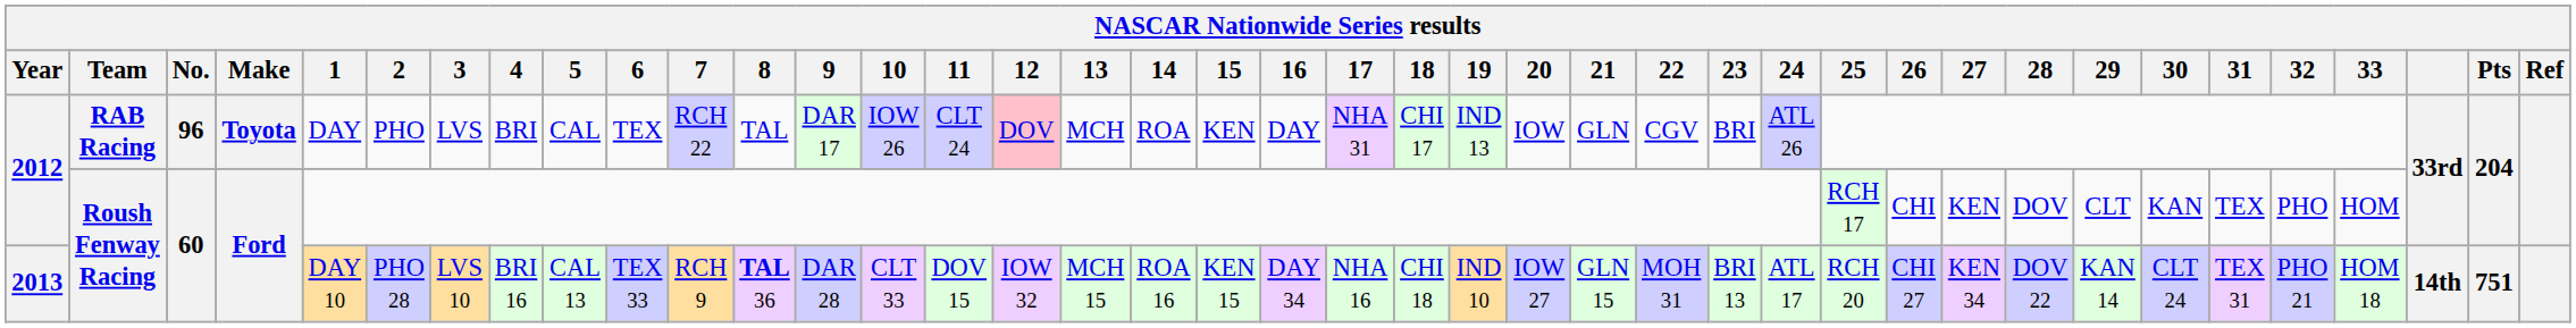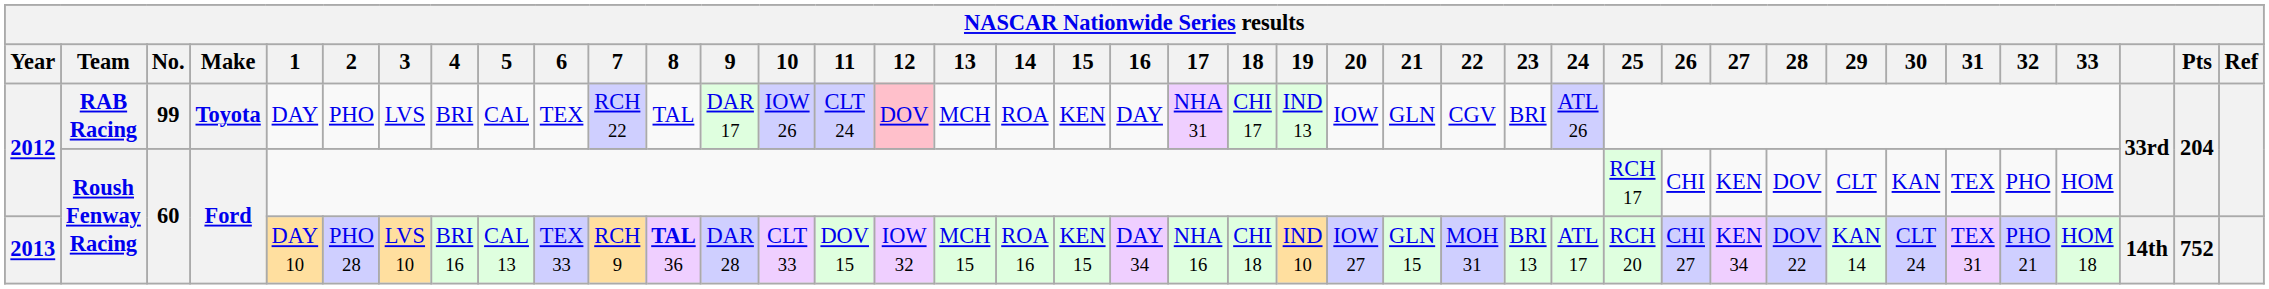 <table class="wikitable" style="text-align:center; font-size:75%">
 <tr>
 <th colspan=40><a href='#'>NASCAR Nationwide Series</a> results</th>
 </tr>
 <tr>
 <th>Year</th>
 <th>Team</th>
 <th>No.</th>
 <th>Make</th>
 <th>1</th>
 <th>2</th>
 <th>3</th>
 <th>4</th>
 <th>5</th>
 <th>6</th>
 <th>7</th>
 <th>8</th>
 <th>9</th>
 <th>10</th>
 <th>11</th>
 <th>12</th>
 <th>13</th>
 <th>14</th>
 <th>15</th>
 <th>16</th>
 <th>17</th>
 <th>18</th>
 <th>19</th>
 <th>20</th>
 <th>21</th>
 <th>22</th>
 <th>23</th>
 <th>24</th>
 <th>25</th>
 <th>26</th>
 <th>27</th>
 <th>28</th>
 <th>29</th>
 <th>30</th>
 <th>31</th>
 <th>32</th>
 <th>33</th>
 <th></th>
 <th>Pts</th>
 <th>Ref</th>
 </tr>
 <tr>
 <th rowspan=2><a href='#'>2012</a></th>
 <th><a href='#'>RAB Racing</a></th>
-<th>96</th>
+<th>99</th>
 <th><a href='#'>Toyota</a></th>
 <td><a href='#'>DAY</a></td>
 <td><a href='#'>PHO</a></td>
 <td><a href='#'>LVS</a></td>
 <td><a href='#'>BRI</a></td>
 <td><a href='#'>CAL</a></td>
 <td><a href='#'>TEX</a></td>
 <td style="background:#CFCFFF;"><a href='#'>RCH</a><br><small>22</small></td>
 <td><a href='#'>TAL</a></td>
 <td style="background:#DFFFDF;"><a href='#'>DAR</a><br><small>17</small></td>
 <td style="background:#CFCFFF;"><a href='#'>IOW</a><br><small>26</small></td>
 <td style="background:#CFCFFF;"><a href='#'>CLT</a><br><small>24</small></td>
 <td style="background: pink;"><a href='#'>DOV</a></td>
 <td><a href='#'>MCH</a></td>
 <td><a href='#'>ROA</a></td>
 <td><a href='#'>KEN</a></td>
 <td><a href='#'>DAY</a></td>
 <td style="background:#EFCFFF;"><a href='#'>NHA</a><br><small>31</small></td>
 <td style="background:#DFFFDF;"><a href='#'>CHI</a><br><small>17</small></td>
 <td style="background:#DFFFDF;"><a href='#'>IND</a><br><small>13</small></td>
 <td><a href='#'>IOW</a></td>
 <td><a href='#'>GLN</a></td>
 <td><a href='#'>CGV</a></td>
 <td><a href='#'>BRI</a></td>
 <td style="background:#CFCFFF;"><a href='#'>ATL</a><br><small>26</small></td>
 <td colspan=9></td>
 <th rowspan=2>33rd</th>
 <th rowspan=2>204</th>
 <th rowspan=2></th>
 </tr>
 <tr>
 <th rowspan=2><a href='#'>Roush Fenway Racing</a></th>
 <th rowspan=2>60</th>
 <th rowspan=2><a href='#'>Ford</a></th>
 <td colspan=24></td>
 <td style="background:#DFFFDF;"><a href='#'>RCH</a><br><small>17</small></td>
 <td><a href='#'>CHI</a></td>
 <td><a href='#'>KEN</a></td>
 <td><a href='#'>DOV</a></td>
 <td><a href='#'>CLT</a></td>
 <td><a href='#'>KAN</a></td>
 <td><a href='#'>TEX</a></td>
 <td><a href='#'>PHO</a></td>
 <td><a href='#'>HOM</a></td>
 </tr>
 <tr>
 <th><a href='#'>2013</a></th>
 <td style="background:#FFDF9F;"><a href='#'>DAY</a><br><small>10</small></td>
 <td style="background:#CFCFFF;"><a href='#'>PHO</a><br><small>28</small></td>
 <td style="background:#FFDF9F;"><a href='#'>LVS</a><br><small>10</small></td>
 <td style="background:#DFFFDF;"><a href='#'>BRI</a><br><small>16</small></td>
 <td style="background:#DFFFDF;"><a href='#'>CAL</a><br><small>13</small></td>
 <td style="background:#CFCFFF;"><a href='#'>TEX</a><br><small>33</small></td>
 <td style="background:#FFDF9F;"><a href='#'>RCH</a><br><small>9</small></td>
 <td style="background:#EFCFFF;"><strong><a href='#'>TAL</a></strong><br><small>36</small></td>
 <td style="background:#CFCFFF;"><a href='#'>DAR</a><br><small>28</small></td>
 <td style="background:#EFCFFF;"><a href='#'>CLT</a><br><small>33</small></td>
 <td style="background:#DFFFDF;"><a href='#'>DOV</a><br><small>15</small></td>
 <td style="background:#EFCFFF;"><a href='#'>IOW</a><br><small>32</small></td>
 <td style="background:#DFFFDF;"><a href='#'>MCH</a><br><small>15</small></td>
 <td style="background:#DFFFDF;"><a href='#'>ROA</a><br><small>16</small></td>
 <td style="background:#DFFFDF;"><a href='#'>KEN</a><br><small>15</small></td>
 <td style="background:#EFCFFF;"><a href='#'>DAY</a><br><small>34</small></td>
 <td style="background:#DFFFDF;"><a href='#'>NHA</a><br><small>16</small></td>
 <td style="background:#DFFFDF;"><a href='#'>CHI</a><br><small>18</small></td>
 <td style="background:#FFDF9F;"><a href='#'>IND</a><br><small>10</small></td>
 <td style="background:#CFCFFF;"><a href='#'>IOW</a><br><small>27</small></td>
 <td style="background:#DFFFDF;"><a href='#'>GLN</a><br><small>15</small></td>
 <td style="background:#CFCFFF;"><a href='#'>MOH</a><br><small>31</small></td>
 <td style="background:#DFFFDF;"><a href='#'>BRI</a><br><small>13</small></td>
 <td style="background:#DFFFDF;"><a href='#'>ATL</a><br><small>17</small></td>
 <td style="background:#DFFFDF;"><a href='#'>RCH</a><br><small>20</small></td>
 <td style="background:#CFCFFF;"><a href='#'>CHI</a><br><small>27</small></td>
 <td style="background:#EFCFFF;"><a href='#'>KEN</a><br><small>34</small></td>
 <td style="background:#CFCFFF;"><a href='#'>DOV</a><br><small>22</small></td>
 <td style="background:#DFFFDF;"><a href='#'>KAN</a><br><small>14</small></td>
 <td style="background:#CFCFFF;"><a href='#'>CLT</a><br><small>24</small></td>
 <td style="background:#EFCFFF;"><a href='#'>TEX</a><br><small>31</small></td>
 <td style="background:#CFCFFF;"><a href='#'>PHO</a><br><small>21</small></td>
 <td style="background:#DFFFDF;"><a href='#'>HOM</a><br><small>18</small></td>
 <th>14th</th>
-<th>751</th>
+<th>752</th>
 <th></th>
 </tr>
 </table>
